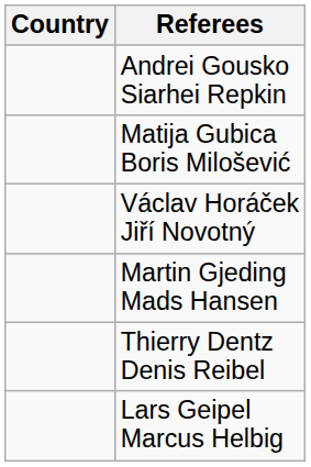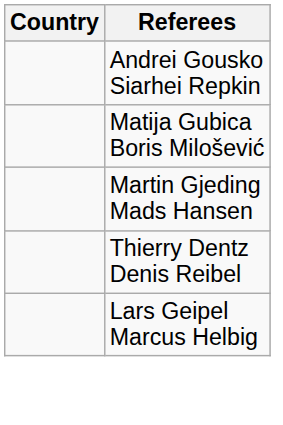 <table class="wikitable">
 <tr>
 <th>Country</th>
 <th>Referees</th>
 </tr>
 <tr>
 <td></td>
 <td>Andrei Gousko<br>Siarhei Repkin</td>
 </tr>
 <tr>
 <td></td>
 <td>Matija Gubica<br>Boris Milošević</td>
 </tr>
 <tr>
 <td></td>
-<td>Václav Horáček<br>Jiří Novotný</td>
-</tr>
-<tr>
-<td></td>
 <td>Martin Gjeding<br>Mads Hansen</td>
 </tr>
 <tr>
 <td></td>
 <td>Thierry Dentz<br>Denis Reibel</td>
 </tr>
 <tr>
 <td></td>
 <td>Lars Geipel<br>Marcus Helbig</td>
 </tr>
 </table>
